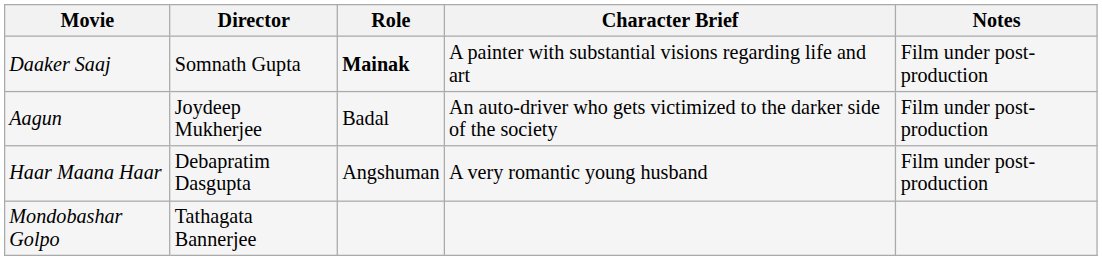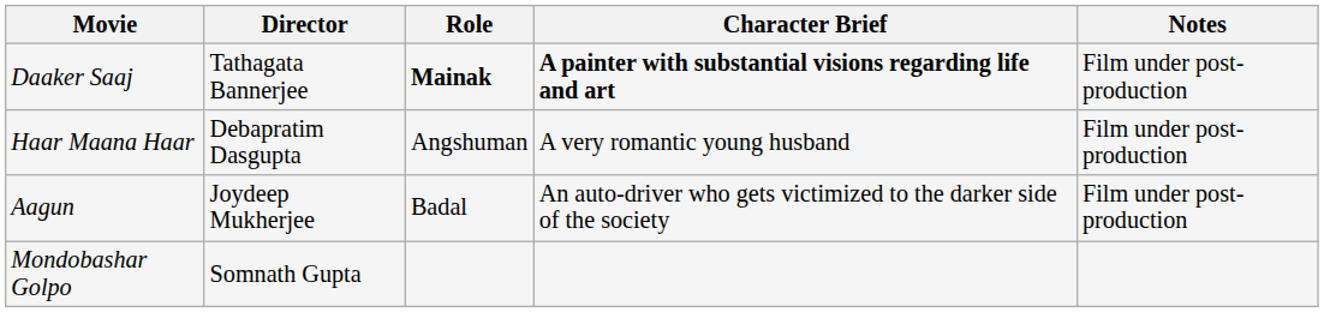 <table class="wikitable sortable" style="background:#F5F5F5;">
 <tr>
 <th>Movie</th>
 <th>Director</th>
 <th>Role</th>
 <th>Character Brief</th>
 <th>Notes</th>
 </tr>
 <tr>
 <td><em>Daaker Saaj</em></td>
-<td>Somnath Gupta</td>
+<td>Tathagata Bannerjee</td>
 <td><strong>Mainak</strong></td>
-<td>A painter with substantial visions regarding life and art</td>
+<td><strong>A painter with substantial visions regarding life and art</strong></td>
+<td>Film under post-production</td>
+</tr>
+<tr>
+<td><em>Haar Maana Haar</em></td>
+<td>Debapratim Dasgupta</td>
+<td>Angshuman</td>
+<td>A very romantic young husband</td>
 <td>Film under post-production</td>
 </tr>
 <tr>
 <td><em>Aagun</em></td>
 <td>Joydeep Mukherjee</td>
 <td>Badal</td>
 <td>An auto-driver who gets victimized to the darker side of the society</td>
 <td>Film under post-production</td>
 </tr>
 <tr>
-<td><em>Haar Maana Haar</em></td>
-<td>Debapratim Dasgupta</td>
-<td>Angshuman</td>
-<td>A very romantic young husband</td>
-<td>Film under post-production</td>
-</tr>
-<tr>
 <td><em>Mondobashar Golpo</em></td>
-<td>Tathagata Bannerjee</td>
+<td>Somnath Gupta</td>
 <td></td>
 <td></td>
 <td></td>
 </tr>
 </table>
